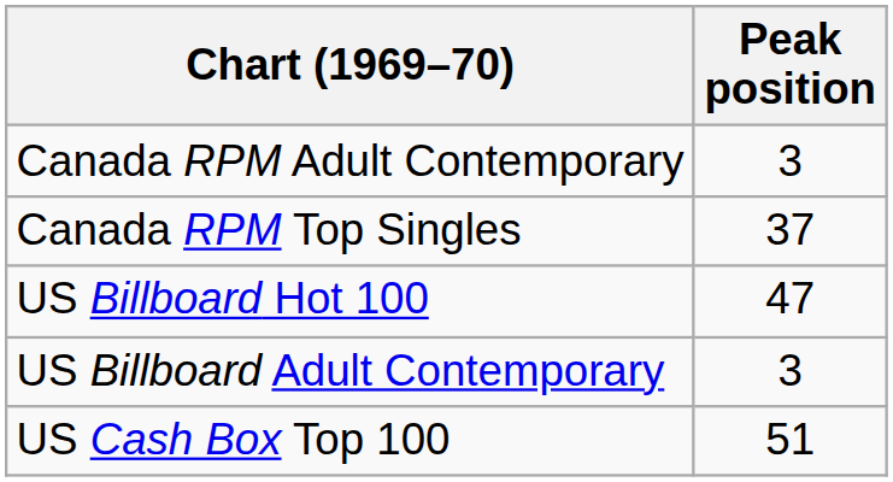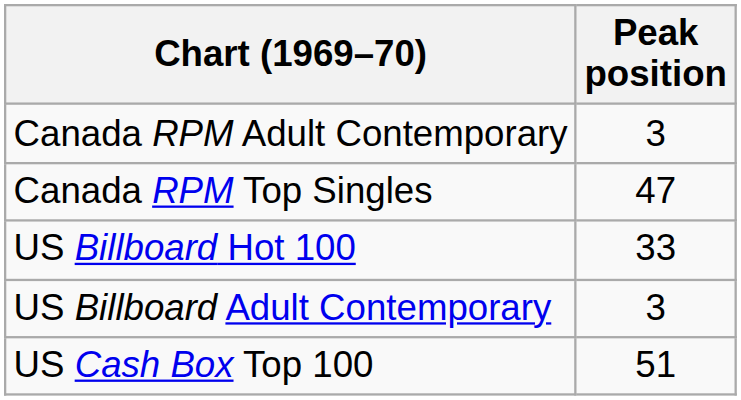 <table class="wikitable sortable" border="1">
 <tr>
 <th>Chart (1969–70)</th>
 <th>Peak<br>position</th>
 </tr>
 <tr>
 <td>Canada <em>RPM</em> Adult Contemporary</td>
 <td style="text-align:center;">3</td>
 </tr>
 <tr>
 <td>Canada <em><a href='#'>RPM</a></em> Top Singles</td>
-<td style="text-align:center;">37</td>
+<td style="text-align:center;">47</td>
 </tr>
 <tr>
 <td>US <a href='#'><em>Billboard</em> Hot 100</a></td>
-<td style="text-align:center;">47</td>
+<td style="text-align:center;">33</td>
 </tr>
 <tr>
 <td>US <em>Billboard</em> <a href='#'>Adult Contemporary</a></td>
 <td style="text-align:center;">3</td>
 </tr>
 <tr>
 <td>US <a href='#'><em>Cash Box</em></a> Top 100</td>
 <td align="center">51</td>
 </tr>
 </table>
